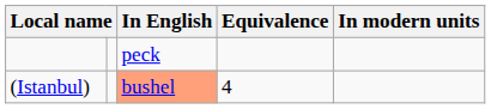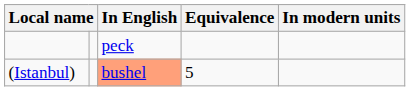 <table class="wikitable">
 <tr>
 <th colspan="2">Local name</th>
 <th>In English</th>
 <th>Equivalence</th>
 <th>In modern units</th>
 </tr>
 <tr>
 <td></td>
 <td></td>
 <td><a href='#'>peck</a></td>
 <td></td>
 <td></td>
 </tr>
 <tr>
 <td> (<a href='#'>Istanbul</a>)</td>
 <td align=right></td>
 <td style="background: lightsalmon;"><a href='#'>bushel</a></td>
-<td>4 </td>
+<td>5 </td>
 <td></td>
 </tr>
 </table>
